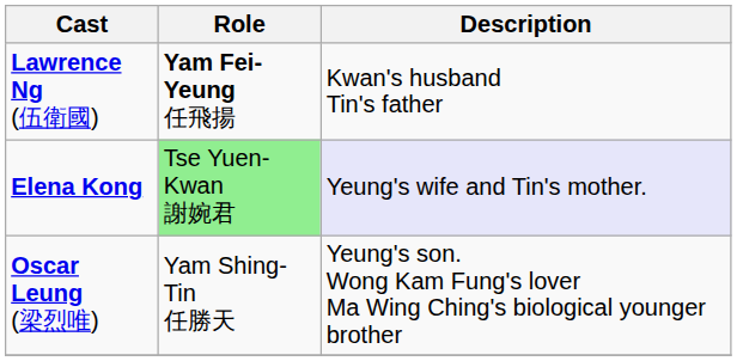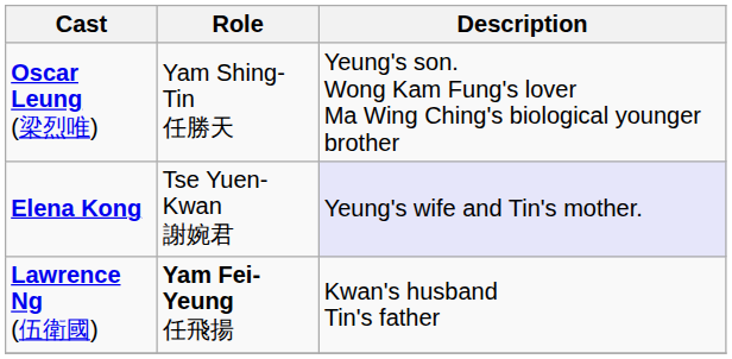 <table class="wikitable" width="55%">
 <tr>
 <th>Cast</th>
 <th>Role</th>
 <th>Description</th>
 </tr>
 <tr>
+<td><strong><a href='#'>Oscar Leung</a></strong><br>(<a href='#'>梁烈唯</a>)</td>
+<td>Yam Shing-Tin<br>任勝天</td>
+<td>Yeung's son. <br> Wong Kam Fung's lover <br> Ma Wing Ching's biological younger brother</td>
+</tr>
+<tr>
+<td><strong><a href='#'>Elena Kong</a></strong></td>
+<td>Tse Yuen-Kwan<br>謝婉君</td>
+<td style="background: lavender;">Yeung's wife and Tin's mother.</td>
+</tr>
+<tr>
 <td><strong><a href='#'>Lawrence Ng</a></strong><br>(<a href='#'>伍衛國</a>)</td>
 <td><strong>Yam Fei-Yeung</strong><br>任飛揚</td>
 <td>Kwan's husband <br> Tin's father</td>
 </tr>
 <tr>
-<td><strong><a href='#'>Elena Kong</a></strong></td>
-<td style="background: lightgreen;">Tse Yuen-Kwan<br>謝婉君</td>
-<td style="background: lavender;">Yeung's wife and Tin's mother.</td>
-</tr>
-<tr>
-<td><strong><a href='#'>Oscar Leung</a></strong><br>(<a href='#'>梁烈唯</a>)</td>
-<td>Yam Shing-Tin<br>任勝天</td>
-<td>Yeung's son. <br> Wong Kam Fung's lover <br> Ma Wing Ching's biological younger brother</td>
-</tr>
-<tr>
 </tr>
 </table>
